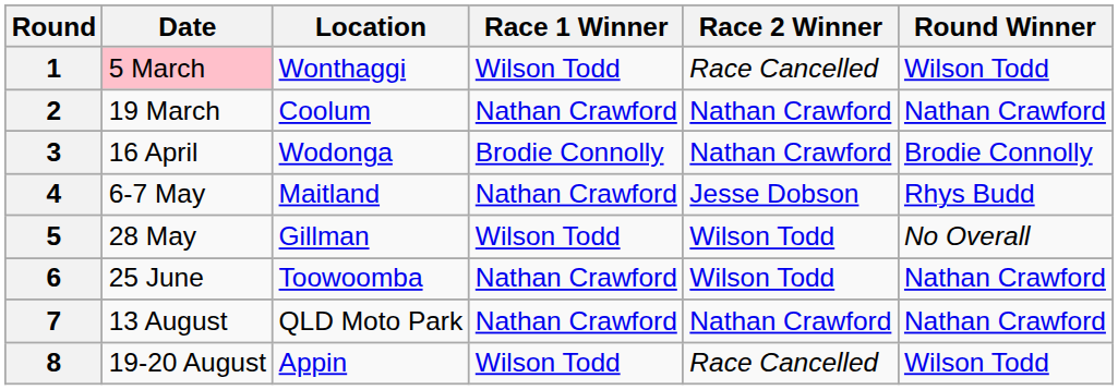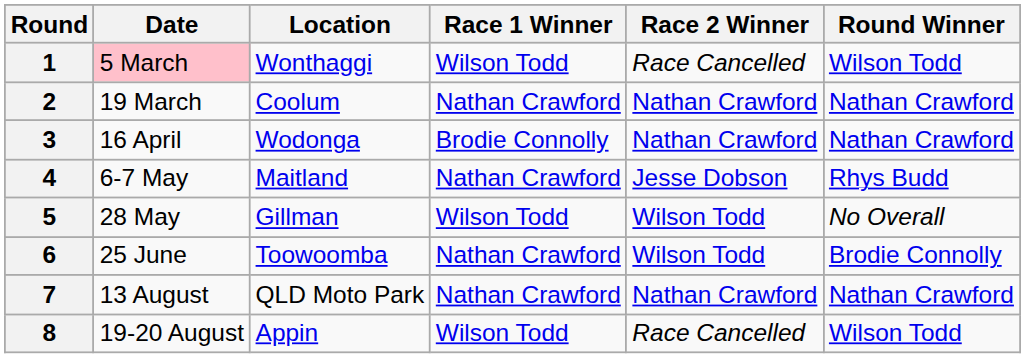 <table class="wikitable" style="font-size: 85%;">
 <tr>
 <th>Round</th>
 <th>Date</th>
 <th>Location</th>
 <th>Race 1 Winner</th>
 <th>Race 2 Winner</th>
 <th>Round Winner</th>
 </tr>
 <tr>
 <th>1</th>
 <td style="background: pink;">5 March</td>
 <td> <a href='#'>Wonthaggi</a></td>
 <td> <a href='#'>Wilson Todd</a></td>
 <td><em>Race Cancelled</em></td>
 <td> <a href='#'>Wilson Todd</a></td>
 </tr>
 <tr>
 <th>2</th>
 <td>19 March</td>
 <td> <a href='#'>Coolum</a></td>
 <td> <a href='#'>Nathan Crawford</a></td>
 <td> <a href='#'>Nathan Crawford</a></td>
 <td> <a href='#'>Nathan Crawford</a></td>
 </tr>
 <tr>
 <th>3</th>
 <td>16 April</td>
 <td> <a href='#'>Wodonga</a></td>
 <td> <a href='#'>Brodie Connolly</a></td>
 <td> <a href='#'>Nathan Crawford</a></td>
-<td> <a href='#'>Brodie Connolly</a></td>
+<td> <a href='#'>Nathan Crawford</a></td>
 </tr>
 <tr>
 <th>4</th>
 <td>6-7 May</td>
 <td> <a href='#'>Maitland</a></td>
 <td> <a href='#'>Nathan Crawford</a></td>
 <td> <a href='#'>Jesse Dobson</a></td>
 <td> <a href='#'>Rhys Budd</a></td>
 </tr>
 <tr>
 <th>5</th>
 <td>28 May</td>
 <td> <a href='#'>Gillman</a></td>
 <td> <a href='#'>Wilson Todd</a></td>
 <td> <a href='#'>Wilson Todd</a></td>
 <td><em>No Overall</em></td>
 </tr>
 <tr>
 <th>6</th>
 <td>25 June</td>
 <td> <a href='#'>Toowoomba</a></td>
 <td> <a href='#'>Nathan Crawford</a></td>
 <td> <a href='#'>Wilson Todd</a></td>
-<td> <a href='#'>Nathan Crawford</a></td>
+<td> <a href='#'>Brodie Connolly</a></td>
 </tr>
 <tr>
 <th>7</th>
 <td>13 August</td>
 <td> QLD Moto Park</td>
 <td> <a href='#'>Nathan Crawford</a></td>
 <td> <a href='#'>Nathan Crawford</a></td>
 <td> <a href='#'>Nathan Crawford</a></td>
 </tr>
 <tr>
 <th>8</th>
 <td>19-20 August</td>
 <td> <a href='#'>Appin</a></td>
 <td> <a href='#'>Wilson Todd</a></td>
 <td><em>Race Cancelled</em></td>
 <td> <a href='#'>Wilson Todd</a></td>
 </tr>
 </table>
